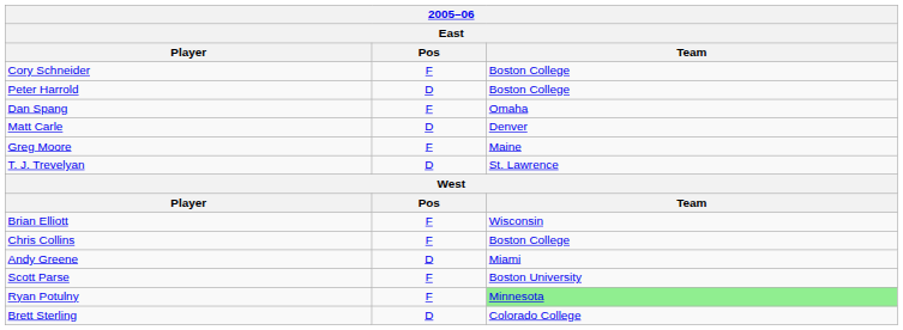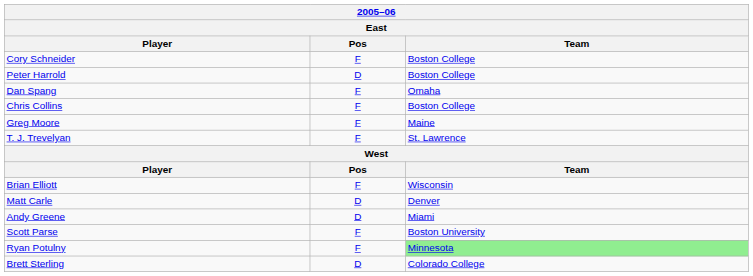 <table class="wikitable" width=95%>
 <tr>
 <th colspan=3><a href='#'>2005–06</a></th>
 </tr>
 <tr>
 <th colspan=3><strong>East</strong></th>
 </tr>
 <tr>
 <th>Player</th>
 <th>Pos</th>
 <th>Team</th>
 </tr>
 <tr>
 <td><a href='#'>Cory Schneider</a></td>
 <td style="text-align:center;"><a href='#'>F</a></td>
 <td><a href='#'>Boston College</a></td>
 </tr>
 <tr>
 <td><a href='#'>Peter Harrold</a></td>
 <td style="text-align:center;"><a href='#'>D</a></td>
 <td><a href='#'>Boston College</a></td>
 </tr>
 <tr>
 <td><a href='#'>Dan Spang</a></td>
 <td style="text-align:center;"><a href='#'>F</a></td>
 <td><a href='#'>Omaha</a></td>
 </tr>
 <tr>
-<td><a href='#'>Matt Carle</a></td>
-<td style="text-align:center;"><a href='#'>D</a></td>
-<td><a href='#'>Denver</a></td>
+<td><a href='#'>Chris Collins</a></td>
+<td style="text-align:center;"><a href='#'>F</a></td>
+<td><a href='#'>Boston College</a></td>
 </tr>
 <tr>
 <td><a href='#'>Greg Moore</a></td>
 <td style="text-align:center;"><a href='#'>F</a></td>
 <td><a href='#'>Maine</a></td>
 </tr>
 <tr>
 <td><a href='#'>T. J. Trevelyan</a></td>
-<td style="text-align:center;"><a href='#'>D</a></td>
+<td style="text-align:center;"><a href='#'>F</a></td>
 <td><a href='#'>St. Lawrence</a></td>
 </tr>
 <tr>
 <th colspan=3><strong>West</strong></th>
 </tr>
 <tr>
 <th>Player</th>
 <th>Pos</th>
 <th>Team</th>
 </tr>
 <tr>
 <td><a href='#'>Brian Elliott</a></td>
 <td style="text-align:center;"><a href='#'>F</a></td>
 <td><a href='#'>Wisconsin</a></td>
 </tr>
 <tr>
-<td><a href='#'>Chris Collins</a></td>
-<td style="text-align:center;"><a href='#'>F</a></td>
-<td><a href='#'>Boston College</a></td>
+<td><a href='#'>Matt Carle</a></td>
+<td style="text-align:center;"><a href='#'>D</a></td>
+<td><a href='#'>Denver</a></td>
 </tr>
 <tr>
 <td><a href='#'>Andy Greene</a></td>
 <td style="text-align:center;"><a href='#'>D</a></td>
 <td><a href='#'>Miami</a></td>
 </tr>
 <tr>
 <td><a href='#'>Scott Parse</a></td>
 <td style="text-align:center;"><a href='#'>F</a></td>
 <td><a href='#'>Boston University</a></td>
 </tr>
 <tr>
 <td><a href='#'>Ryan Potulny</a></td>
 <td style="text-align:center;"><a href='#'>F</a></td>
 <td style="background: lightgreen;"><a href='#'>Minnesota</a></td>
 </tr>
 <tr>
 <td><a href='#'>Brett Sterling</a></td>
 <td style="text-align:center;"><a href='#'>D</a></td>
 <td><a href='#'>Colorado College</a></td>
 </tr>
 </table>
